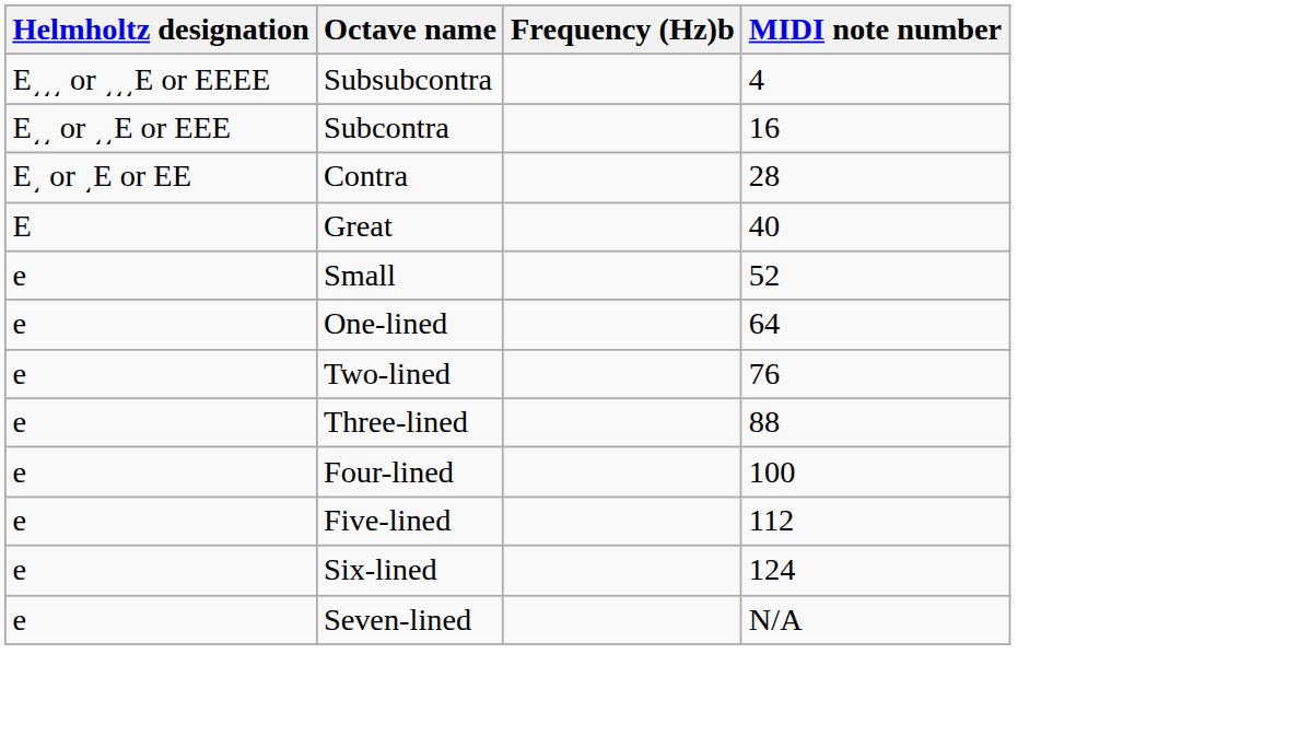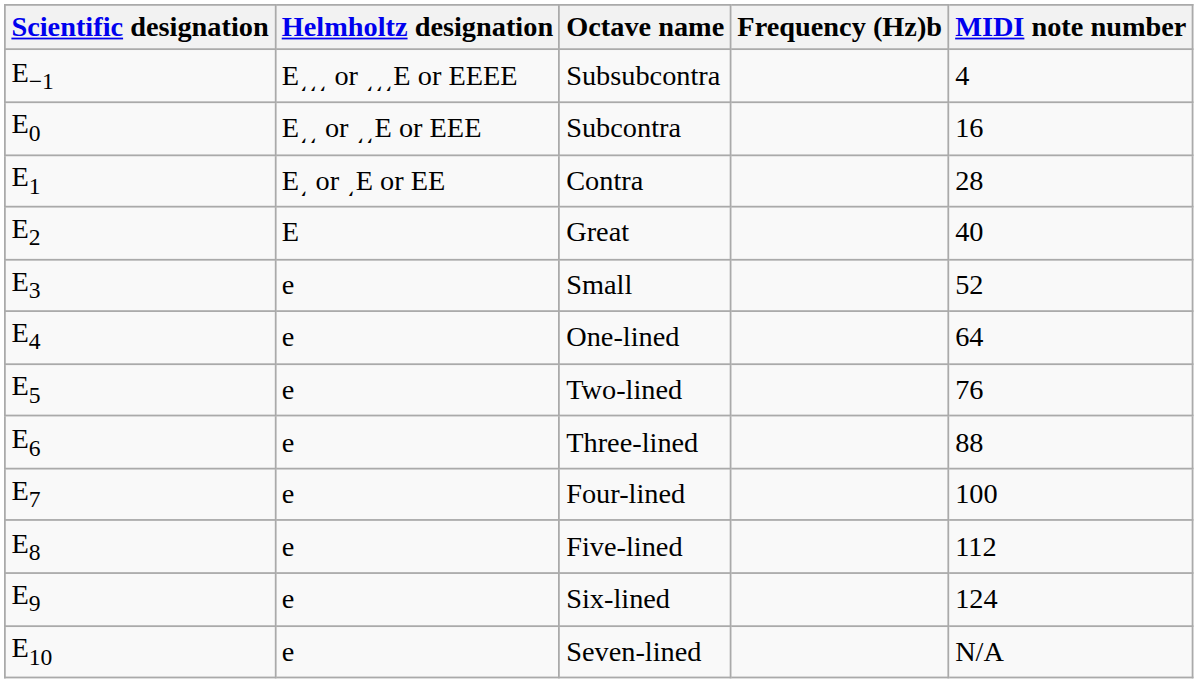 <table class="wikitable">
 <tr>
+<th><a href='#'>Scientific</a> designation</th>
 <th><a href='#'>Helmholtz</a> designation</th>
 <th>Octave name</th>
 <th>Frequency (Hz)b</th>
 <th><a href='#'>MIDI</a> note  number</th>
 </tr>
 <tr>
+<td>E<sub>−1</sub></td>
 <td>E͵͵͵ or ͵͵͵E or EEEE</td>
 <td>Subsubcontra</td>
 <td align="right"></td>
 <td>4</td>
 </tr>
 <tr>
+<td>E<sub>0</sub></td>
 <td>E͵͵ or ͵͵E or EEE</td>
 <td>Subcontra</td>
 <td align="right"></td>
 <td>16</td>
 </tr>
 <tr>
+<td>E<sub>1</sub></td>
 <td>E͵ or ͵E or EE</td>
 <td>Contra</td>
 <td align="right"></td>
 <td>28</td>
 </tr>
 <tr>
+<td>E<sub>2</sub></td>
 <td>E</td>
 <td>Great</td>
 <td align="right"></td>
 <td>40</td>
 </tr>
 <tr>
+<td>E<sub>3</sub></td>
 <td>e</td>
 <td>Small</td>
 <td align="right"></td>
 <td>52</td>
 </tr>
 <tr>
+<td>E<sub>4</sub></td>
 <td>e</td>
 <td>One-lined</td>
 <td align="right"></td>
 <td>64</td>
 </tr>
 <tr>
+<td>E<sub>5</sub></td>
 <td>e</td>
 <td>Two-lined</td>
 <td align="right"></td>
 <td>76</td>
 </tr>
 <tr>
+<td>E<sub>6</sub></td>
 <td>e</td>
 <td>Three-lined</td>
 <td align="right"></td>
 <td>88</td>
 </tr>
 <tr>
+<td>E<sub>7</sub></td>
 <td>e</td>
 <td>Four-lined</td>
 <td align="right"></td>
 <td>100</td>
 </tr>
 <tr>
+<td>E<sub>8</sub></td>
 <td>e</td>
 <td>Five-lined</td>
 <td align="right"></td>
 <td>112</td>
 </tr>
 <tr>
+<td>E<sub>9</sub></td>
 <td>e</td>
 <td>Six-lined</td>
 <td align="right"></td>
 <td>124</td>
 </tr>
 <tr>
+<td>E<sub>10</sub></td>
 <td>e</td>
 <td>Seven-lined</td>
 <td align="right"></td>
 <td>N/A</td>
 </tr>
 </table>
